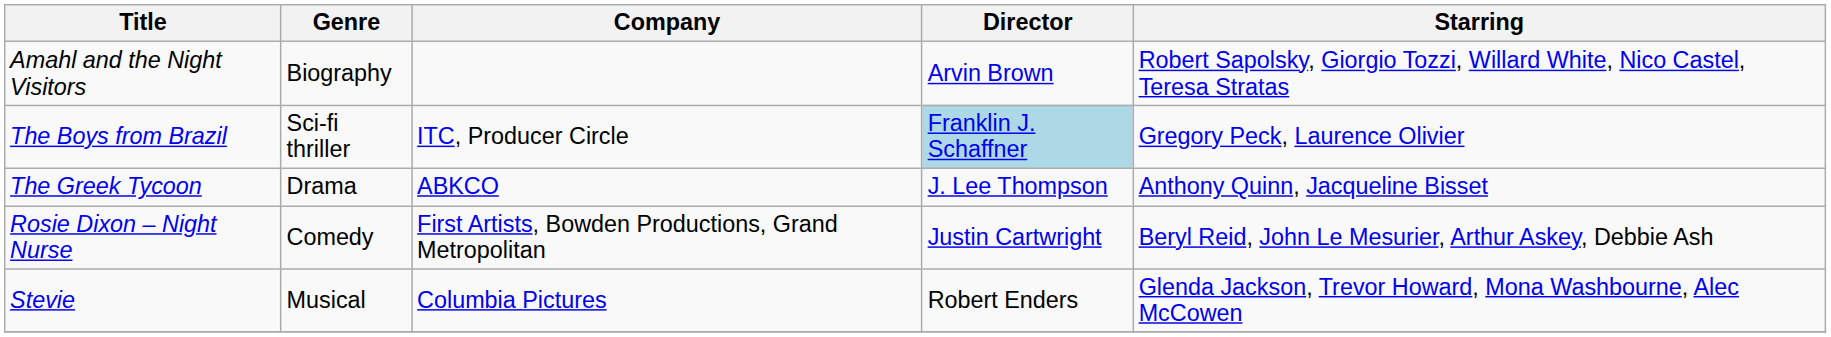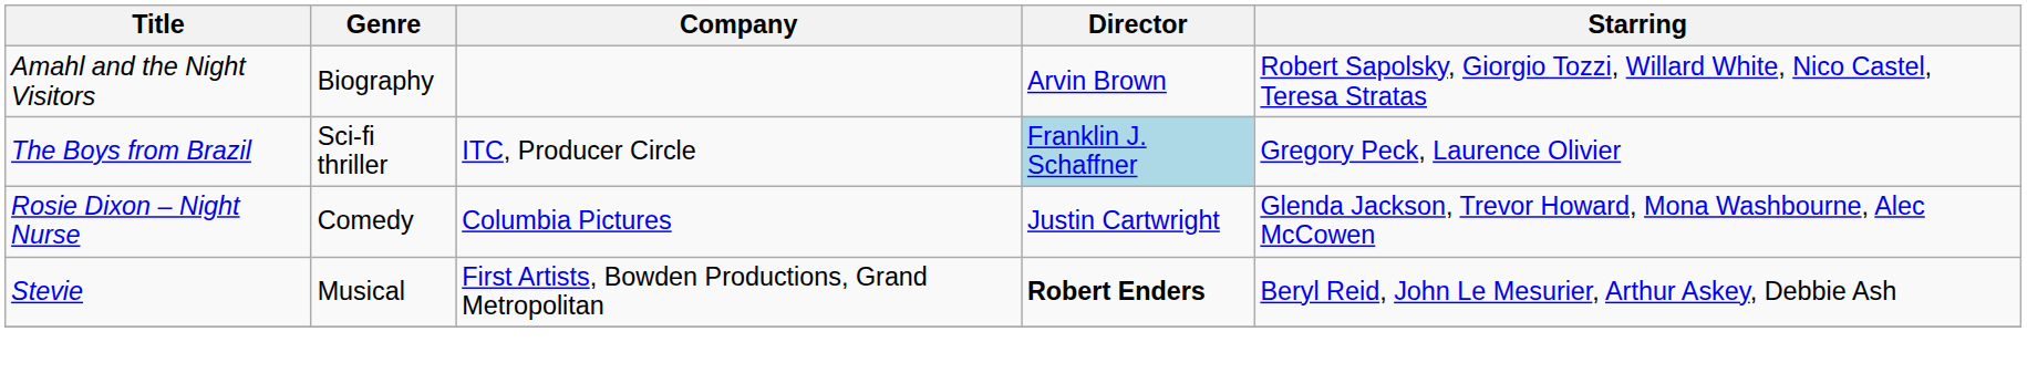 <table class="wikitable unsortable">
 <tr>
 <th>Title</th>
 <th>Genre</th>
 <th>Company</th>
 <th>Director</th>
 <th>Starring</th>
 </tr>
 <tr>
 <td><em>Amahl and the Night Visitors</em></td>
 <td>Biography</td>
 <td></td>
 <td><a href='#'>Arvin Brown</a></td>
 <td><a href='#'>Robert Sapolsky</a>, <a href='#'>Giorgio Tozzi</a>, <a href='#'>Willard White</a>, <a href='#'>Nico Castel</a>, <a href='#'>Teresa Stratas</a></td>
 </tr>
 <tr>
 <td><em><a href='#'>The Boys from Brazil</a></em></td>
 <td>Sci-fi thriller</td>
 <td><a href='#'>ITC</a>, Producer Circle</td>
 <td style="background: lightblue;"><a href='#'>Franklin J. Schaffner</a></td>
 <td><a href='#'>Gregory Peck</a>, <a href='#'>Laurence Olivier</a></td>
 </tr>
 <tr>
-<td><em><a href='#'>The Greek Tycoon</a></em></td>
-<td>Drama</td>
-<td><a href='#'>ABKCO</a></td>
-<td><a href='#'>J. Lee Thompson</a></td>
-<td><a href='#'>Anthony Quinn</a>, <a href='#'>Jacqueline Bisset</a></td>
-</tr>
-<tr>
 <td><em><a href='#'>Rosie Dixon – Night Nurse</a></em></td>
 <td>Comedy</td>
-<td><a href='#'>First Artists</a>, Bowden Productions, Grand Metropolitan</td>
+<td><a href='#'>Columbia Pictures</a></td>
 <td><a href='#'>Justin Cartwright</a></td>
-<td><a href='#'>Beryl Reid</a>, <a href='#'>John Le Mesurier</a>, <a href='#'>Arthur Askey</a>, Debbie Ash</td>
+<td><a href='#'>Glenda Jackson</a>, <a href='#'>Trevor Howard</a>, <a href='#'>Mona Washbourne</a>, <a href='#'>Alec McCowen</a></td>
 </tr>
 <tr>
 <td><em><a href='#'>Stevie</a></em></td>
 <td>Musical</td>
-<td><a href='#'>Columbia Pictures</a></td>
-<td>Robert Enders</td>
-<td><a href='#'>Glenda Jackson</a>, <a href='#'>Trevor Howard</a>, <a href='#'>Mona Washbourne</a>, <a href='#'>Alec McCowen</a></td>
+<td><a href='#'>First Artists</a>, Bowden Productions, Grand Metropolitan</td>
+<td><strong>Robert Enders</strong></td>
+<td><a href='#'>Beryl Reid</a>, <a href='#'>John Le Mesurier</a>, <a href='#'>Arthur Askey</a>, Debbie Ash</td>
 </tr>
 <tr>
 </tr>
 </table>
